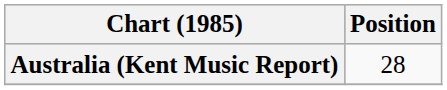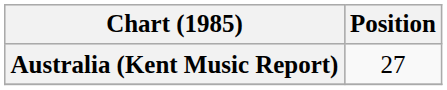 <table class="wikitable plainrowheaders">
 <tr>
 <th scope="col">Chart (1985)</th>
 <th scope="col">Position</th>
 </tr>
 <tr>
 <th scope="row">Australia (Kent Music Report)</th>
-<td style="text-align:center;">28</td>
+<td style="text-align:center;">27</td>
 </tr>
 <tr>
 </tr>
 </table>
